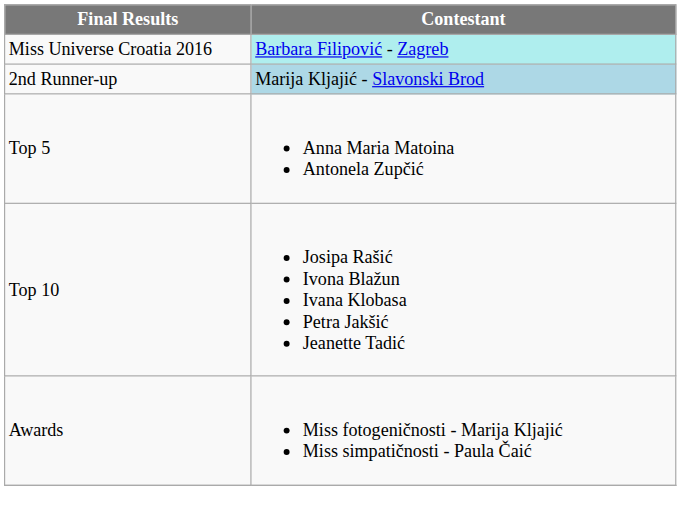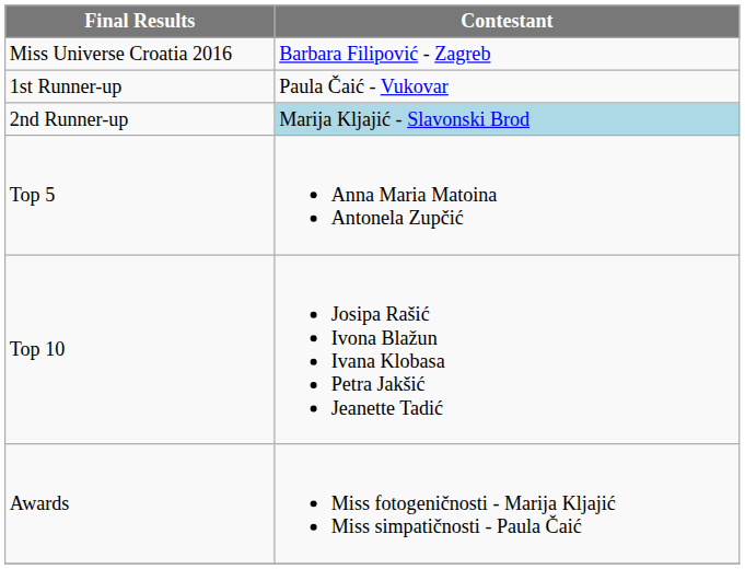 <table class="wikitable sortable" style="font-size: 95%;">
 <tr>
 <th width="200" style="background-color:#787878;color:#FFFFFF;">Final Results</th>
 <th width="350" style="background-color:#787878;color:#FFFFFF;">Contestant</th>
 </tr>
 <tr>
 <td>Miss Universe Croatia 2016</td>
-<td style="background: paleturquoise;"><a href='#'>Barbara Filipović</a> - <a href='#'>Zagreb</a></td>
+<td><a href='#'>Barbara Filipović</a> - <a href='#'>Zagreb</a></td>
+</tr>
+<tr>
+<td>1st Runner-up</td>
+<td>Paula Čaić - <a href='#'>Vukovar</a></td>
 </tr>
 <tr>
 <td>2nd Runner-up</td>
 <td style="background: lightblue;">Marija Kljajić - <a href='#'>Slavonski Brod</a></td>
 </tr>
 <tr>
 <td>Top 5</td>
 <td><br><ul><li>Anna Maria Matoina</li><li>Antonela Zupčić</li></ul></td>
 </tr>
 <tr>
 <td>Top 10</td>
 <td><br><ul><li>Josipa Rašić</li><li>Ivona Blažun</li><li>Ivana Klobasa</li><li>Petra Jakšić</li><li>Jeanette Tadić</li></ul></td>
 </tr>
 <tr>
 <td>Awards</td>
 <td><br><ul><li>Miss fotogeničnosti - Marija Kljajić</li><li>Miss simpatičnosti - Paula Čaić</li></ul></td>
 </tr>
 <tr>
 </tr>
 </table>
